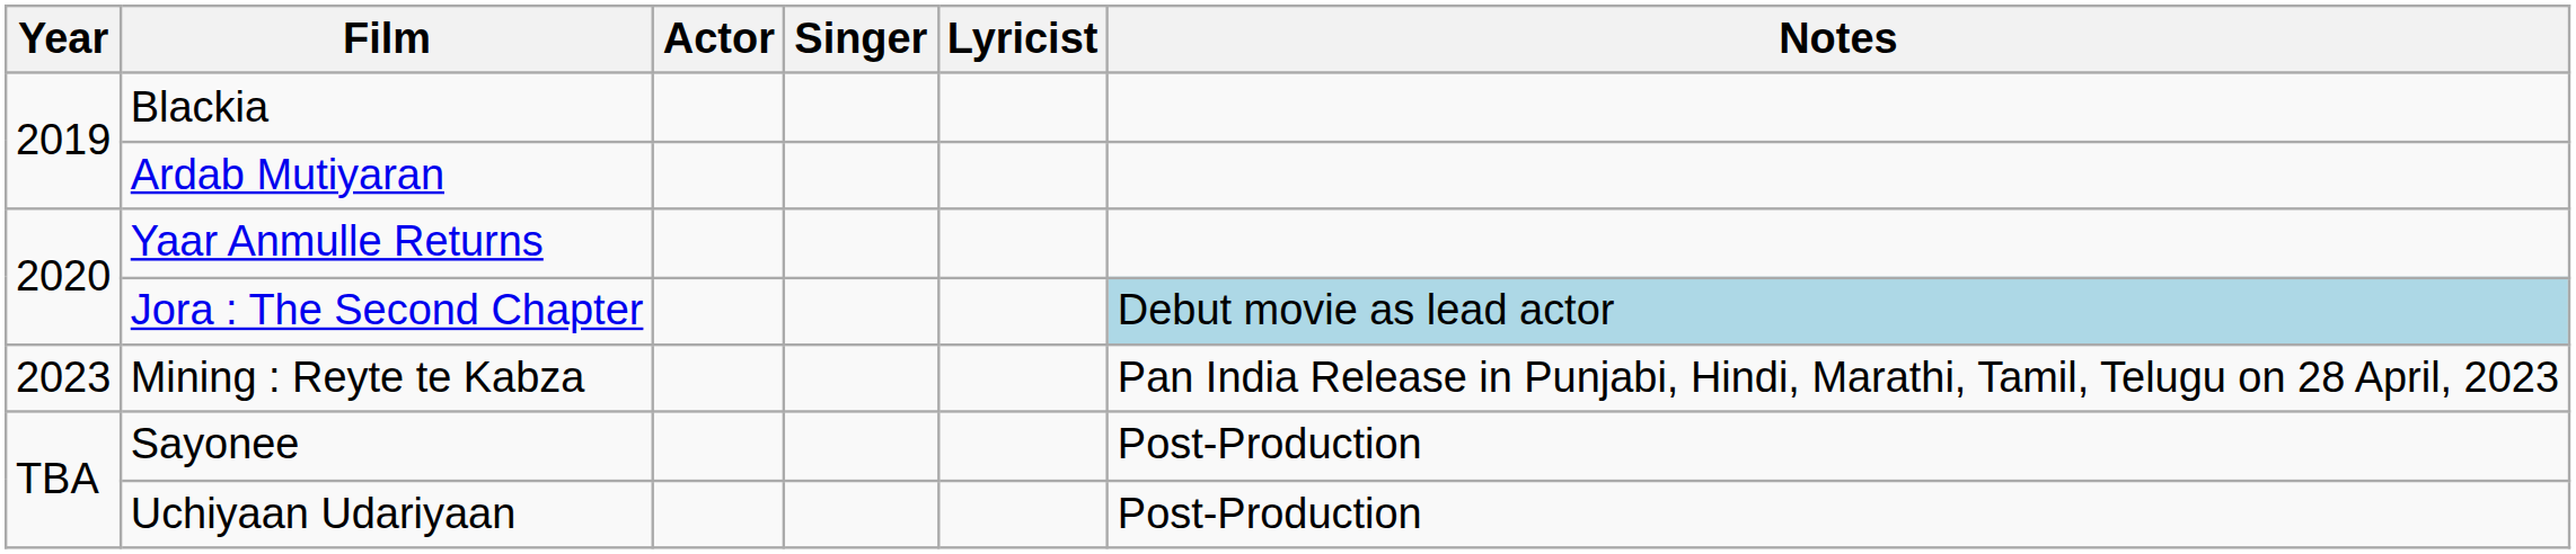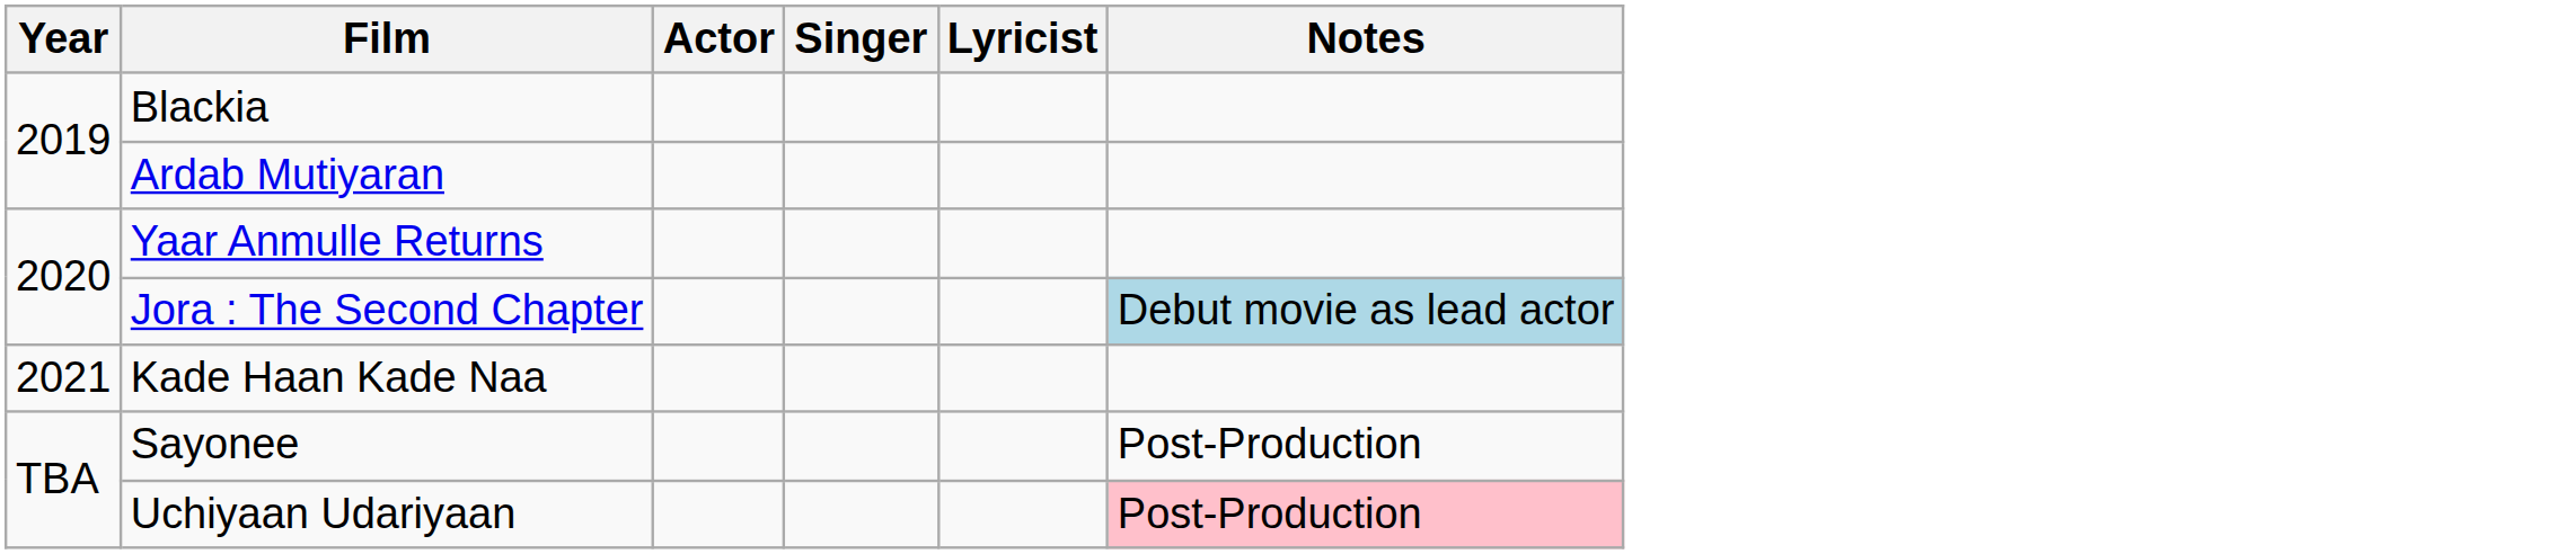 <table class="wikitable sortable">
 <tr>
 <th>Year</th>
 <th>Film</th>
 <th>Actor</th>
 <th>Singer</th>
 <th>Lyricist</th>
 <th>Notes</th>
 </tr>
 <tr>
 <td rowspan="2" style="text-align:center;">2019</td>
 <td>Blackia</td>
 <td></td>
 <td></td>
 <td></td>
 <td></td>
 </tr>
 <tr>
 <td><a href='#'>Ardab Mutiyaran</a></td>
 <td></td>
 <td></td>
 <td></td>
 <td></td>
 </tr>
 <tr>
 <td rowspan="2">2020</td>
 <td><a href='#'>Yaar Anmulle Returns</a></td>
 <td></td>
 <td></td>
 <td></td>
 <td></td>
 </tr>
 <tr>
 <td><a href='#'>Jora : The Second Chapter</a></td>
 <td></td>
 <td></td>
 <td></td>
 <td style="background: lightblue;">Debut movie as lead actor</td>
 </tr>
 <tr>
-<td>2023</td>
-<td>Mining : Reyte te Kabza</td>
+<td>2021</td>
+<td>Kade Haan Kade Naa</td>
 <td></td>
 <td></td>
 <td></td>
-<td>Pan India Release in Punjabi, Hindi, Marathi, Tamil, Telugu on 28 April, 2023</td>
+<td></td>
 </tr>
 <tr>
 <td rowspan="2">TBA</td>
 <td>Sayonee</td>
 <td></td>
 <td></td>
 <td></td>
 <td>Post-Production</td>
 </tr>
 <tr>
 <td>Uchiyaan Udariyaan</td>
 <td></td>
 <td></td>
 <td></td>
-<td>Post-Production</td>
+<td style="background: pink;">Post-Production</td>
 </tr>
 </table>
